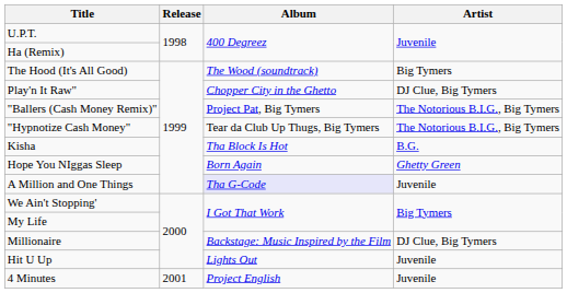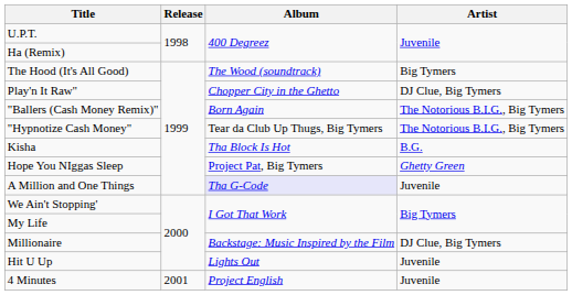 <table class="wikitable">
 <tr>
 <th>Title</th>
 <th>Release</th>
 <th>Album</th>
 <th>Artist</th>
 </tr>
 <tr>
 <td>U.P.T.</td>
 <td rowspan="2">1998</td>
 <td rowspan="2"><em><a href='#'>400 Degreez</a></em></td>
 <td rowspan="2"><a href='#'>Juvenile</a></td>
 </tr>
 <tr>
 <td>Ha (Remix)</td>
 </tr>
 <tr>
 <td>The Hood (It's All Good)</td>
 <td rowspan="7">1999</td>
 <td><em><a href='#'>The Wood (soundtrack)</a></em></td>
 <td>Big Tymers</td>
 </tr>
 <tr>
 <td>Play'n It Raw"</td>
 <td><em><a href='#'>Chopper City in the Ghetto</a></em></td>
 <td>DJ Clue, Big Tymers</td>
 </tr>
 <tr>
 <td>"Ballers (Cash Money Remix)"</td>
-<td><a href='#'>Project Pat</a>, Big Tymers</td>
+<td><a href='#'><em>Born Again</em></a></td>
 <td><a href='#'>The Notorious B.I.G.</a>, Big Tymers</td>
 </tr>
 <tr>
 <td>"Hypnotize Cash Money"</td>
 <td>Tear da Club Up Thugs, Big Tymers</td>
 <td><a href='#'>The Notorious B.I.G.</a>, Big Tymers</td>
 </tr>
 <tr>
 <td>Kisha</td>
 <td><em><a href='#'>Tha Block Is Hot</a></em></td>
 <td><a href='#'>B.G.</a></td>
 </tr>
 <tr>
 <td>Hope You NIggas Sleep</td>
-<td><a href='#'><em>Born Again</em></a></td>
+<td><a href='#'>Project Pat</a>, Big Tymers</td>
 <td><a href='#'><em>Ghetty Green</em></a></td>
 </tr>
 <tr>
 <td>A Million and One Things</td>
 <td style="background: lavender;"><em><a href='#'>Tha G-Code</a></em></td>
 <td>Juvenile</td>
 </tr>
 <tr>
 <td>We Ain't Stopping'</td>
 <td rowspan="4">2000</td>
 <td rowspan="2"><em><a href='#'>I Got That Work</a></em></td>
 <td rowspan="2"><a href='#'>Big Tymers</a></td>
 </tr>
 <tr>
 <td>My Life</td>
 </tr>
 <tr>
 <td>Millionaire</td>
 <td><em><a href='#'>Backstage: Music Inspired by the Film</a></em></td>
 <td>DJ Clue, Big Tymers</td>
 </tr>
 <tr>
 <td>Hit U Up</td>
 <td><a href='#'><em>Lights Out</em></a></td>
 <td>Juvenile</td>
 </tr>
 <tr>
 <td>4 Minutes</td>
 <td>2001</td>
 <td><em><a href='#'>Project English</a></em></td>
 <td>Juvenile</td>
 </tr>
 </table>
